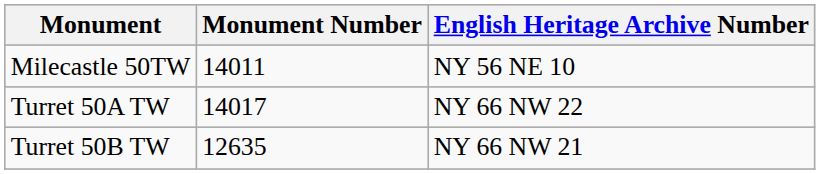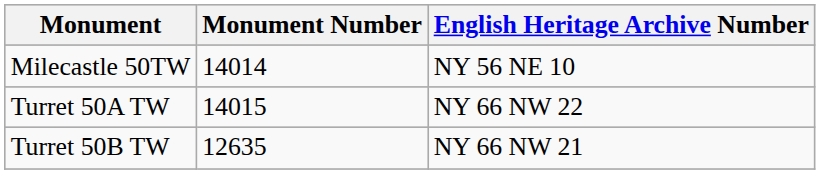 <table class="wikitable">
 <tr>
 <th>Monument</th>
 <th>Monument Number</th>
 <th><a href='#'>English Heritage Archive</a> Number</th>
 </tr>
 <tr>
 <td>Milecastle 50TW</td>
-<td>14011</td>
+<td>14014</td>
 <td>NY 56 NE 10</td>
 </tr>
 <tr>
 <td>Turret 50A TW</td>
-<td>14017</td>
+<td>14015</td>
 <td>NY 66 NW 22</td>
 </tr>
 <tr>
 <td>Turret 50B TW</td>
 <td>12635</td>
 <td>NY 66 NW 21</td>
 </tr>
 </table>
